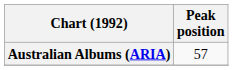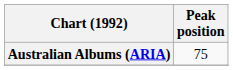 <table class="wikitable plainrowheaders sortable">
 <tr>
 <th>Chart (1992)</th>
 <th>Peak<br>position</th>
 </tr>
 <tr>
 <th scope="row">Australian Albums (<a href='#'>ARIA</a>)</th>
-<td align="center">57</td>
+<td align="center">75</td>
 </tr>
 <tr>
 </tr>
 <tr>
 </tr>
 <tr>
 </tr>
 <tr>
 </tr>
 </table>
